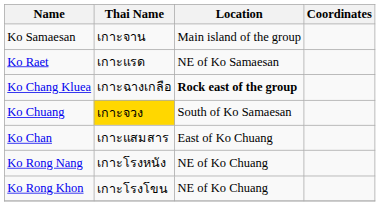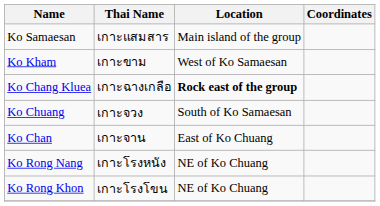 <table class="wikitable sortable">
 <tr>
 <th rowspan=1>Name</th>
 <th>Thai Name</th>
 <th>Location</th>
 <th>Coordinates</th>
 </tr>
 <tr>
 <td>Ko Samaesan</td>
-<td>เกาะจาน</td>
+<td>เกาะแสมสาร</td>
 <td>Main island of the group</td>
 <td></td>
 </tr>
 <tr>
-<td><a href='#'>Ko Raet</a></td>
-<td>เกาะแรด</td>
-<td>NE of Ko Samaesan</td>
+<td><a href='#'>Ko Kham</a></td>
+<td>เกาะขาม</td>
+<td>West of Ko Samaesan</td>
 <td></td>
 </tr>
 <tr>
 <td><a href='#'>Ko Chang Kluea</a></td>
 <td>เกาะฉางเกลือ</td>
 <td><strong>Rock east of the group</strong></td>
 <td></td>
 </tr>
 <tr>
 <td><a href='#'>Ko Chuang</a></td>
-<td style="background: gold;">เกาะจวง</td>
+<td>เกาะจวง</td>
 <td>South of Ko Samaesan</td>
 <td></td>
 </tr>
 <tr>
 <td><a href='#'>Ko Chan</a></td>
-<td>เกาะแสมสาร</td>
+<td>เกาะจาน</td>
 <td>East of Ko Chuang</td>
 <td></td>
 </tr>
 <tr>
 <td><a href='#'>Ko Rong Nang</a></td>
 <td>เกาะโรงหนัง</td>
 <td>NE of Ko Chuang</td>
 <td></td>
 </tr>
 <tr>
 <td><a href='#'>Ko Rong Khon</a></td>
 <td>เกาะโรงโขน</td>
 <td>NE of Ko Chuang</td>
 <td></td>
 </tr>
 <tr>
 </tr>
 </table>
